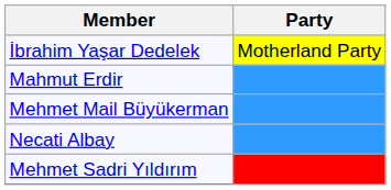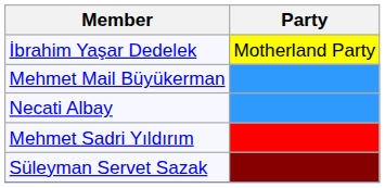 <table class=wikitable style="border:1px solid #8888aa; background-color:#f7f8ff; padding:0px; font-size:90%;">
 <tr>
 <th>Member</th>
 <th>Party</th>
 </tr>
 <tr>
 <td><a href='#'>İbrahim Yaşar Dedelek</a></td>
 <td style="background: #ffff00">Motherland Party</td>
-</tr>
-<tr>
-<td><a href='#'>Mahmut Erdir</a></td>
-<td style="background: #2E9AFE"></td>
 </tr>
 <tr>
 <td><a href='#'>Mehmet Mail Büyükerman</a></td>
 <td style="background: #2E9AFE"></td>
 </tr>
 <tr>
 <td><a href='#'>Necati Albay</a></td>
 <td style="background: #2E9AFE"></td>
 </tr>
 <tr>
 <td><a href='#'>Mehmet Sadri Yıldırım</a></td>
 <td style="background: #ff0000"></td>
 </tr>
 <tr>
+<td><a href='#'>Süleyman Servet Sazak</a></td>
+<td style="background: #870000"></td>
+</tr>
+<tr>
 </tr>
 </table>
